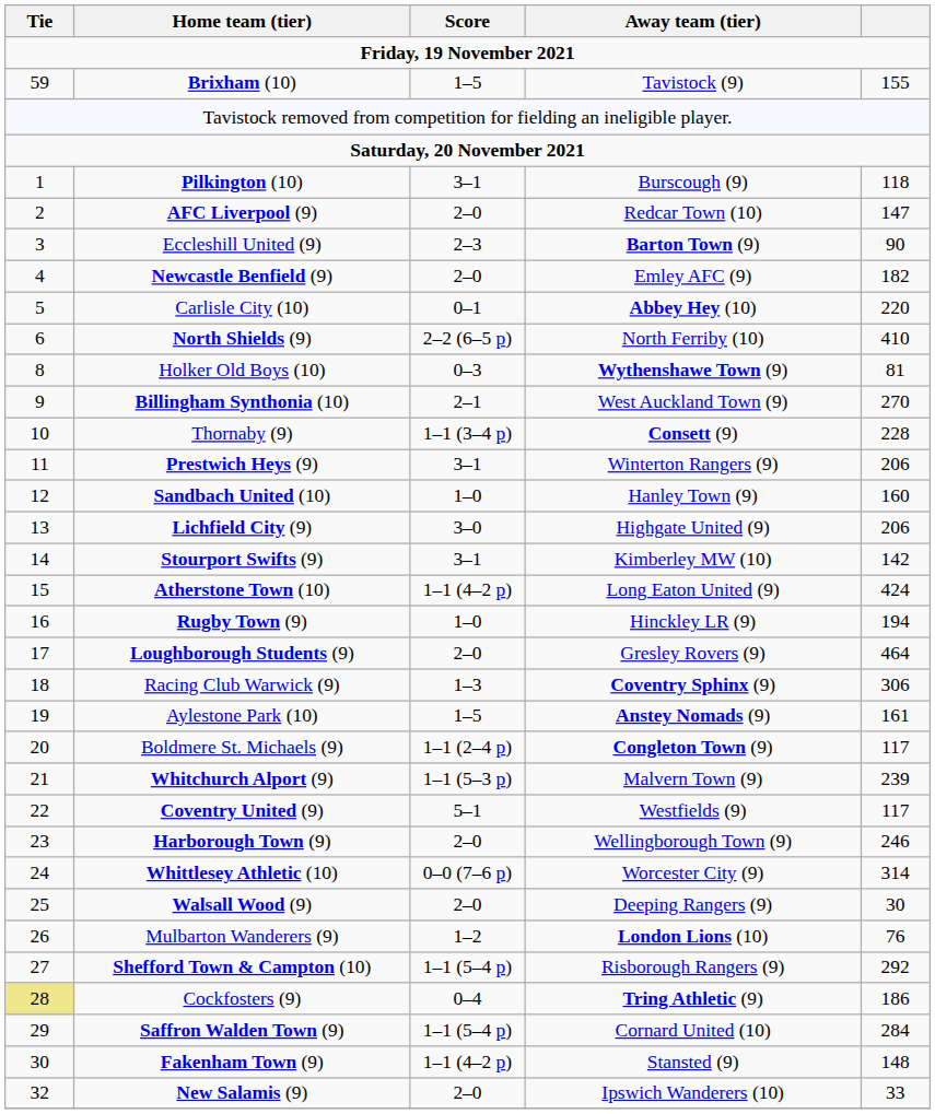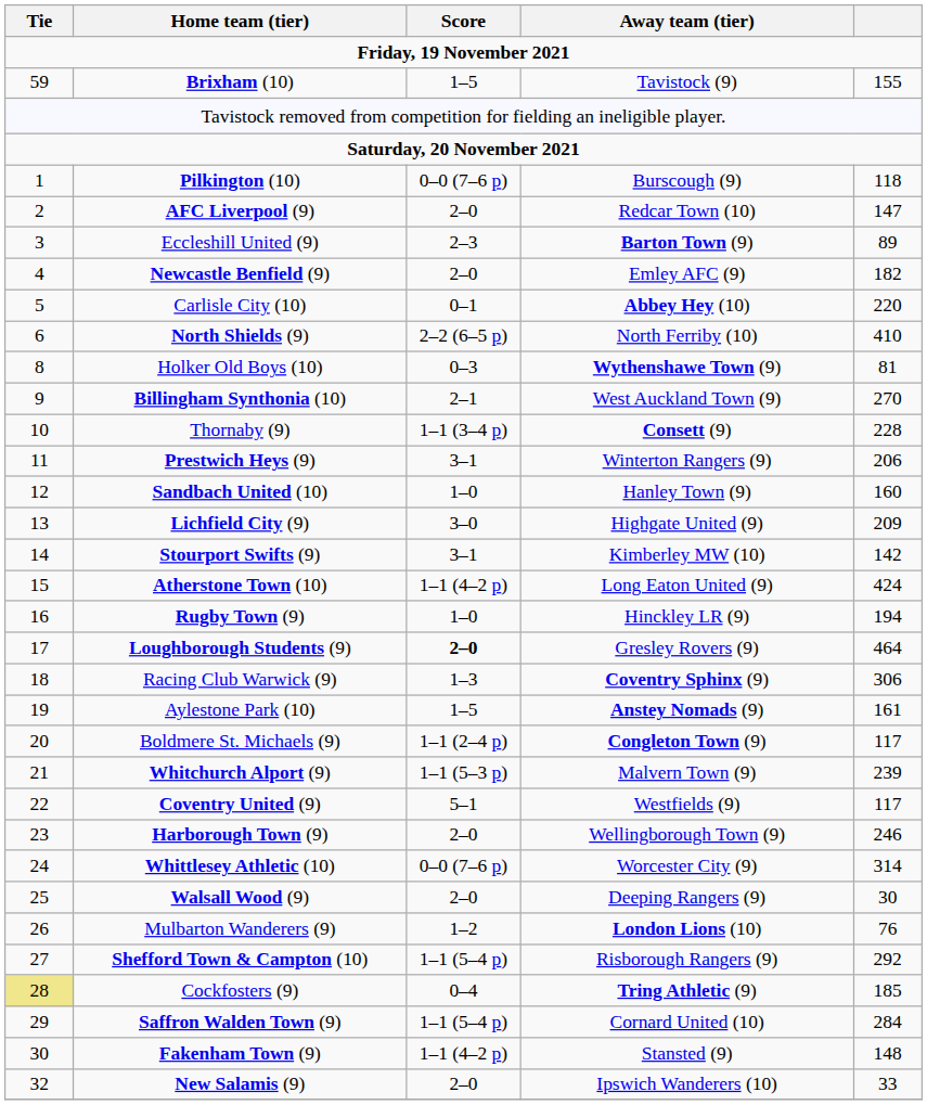 <table class="wikitable" style="width:700px;text-align:center;font-size:90%">
 <tr>
 <th scope="col" style="width: 7.50%">Tie</th>
 <th scope="col" style="width:36.25%">Home team (tier)</th>
 <th scope="col" style="width:12.50%">Score</th>
 <th scope="col" style="width:36.25%">Away team (tier)</th>
 <th scope="col" style="width: 7.50%"></th>
 </tr>
 <tr>
 <td colspan="5"><strong>Friday, 19 November 2021</strong></td>
 </tr>
 <tr>
 <td>59</td>
 <td><strong><a href='#'>Brixham</a></strong> (10)</td>
 <td>1–5</td>
 <td><a href='#'>Tavistock</a> (9)</td>
 <td>155</td>
 </tr>
 <tr>
 <td colspan="5" style="background:GhostWhite; height:20px; text-align:center">Tavistock removed from competition for fielding an ineligible player.</td>
 </tr>
 <tr>
 <td colspan="5"><strong>Saturday, 20 November 2021</strong></td>
 </tr>
 <tr>
 <td>1</td>
 <td><strong><a href='#'>Pilkington</a></strong> (10)</td>
-<td>3–1</td>
+<td>0–0 (7–6 <a href='#'>p</a>)</td>
 <td><a href='#'>Burscough</a> (9)</td>
 <td>118</td>
 </tr>
 <tr>
 <td>2</td>
 <td><strong><a href='#'>AFC Liverpool</a></strong> (9)</td>
 <td>2–0</td>
 <td><a href='#'>Redcar Town</a> (10)</td>
 <td>147</td>
 </tr>
 <tr>
 <td>3</td>
 <td><a href='#'>Eccleshill United</a> (9)</td>
 <td>2–3</td>
 <td><strong><a href='#'>Barton Town</a></strong> (9)</td>
-<td>90</td>
+<td>89</td>
 </tr>
 <tr>
 <td>4</td>
 <td><strong><a href='#'>Newcastle Benfield</a></strong> (9)</td>
 <td>2–0</td>
 <td><a href='#'>Emley AFC</a> (9)</td>
 <td>182</td>
 </tr>
 <tr>
 <td>5</td>
 <td><a href='#'>Carlisle City</a> (10)</td>
 <td>0–1</td>
 <td><strong><a href='#'>Abbey Hey</a></strong> (10)</td>
 <td>220</td>
 </tr>
 <tr>
 <td>6</td>
 <td><strong><a href='#'>North Shields</a></strong> (9)</td>
 <td>2–2 (6–5 <a href='#'>p</a>)</td>
 <td><a href='#'>North Ferriby</a> (10)</td>
 <td>410</td>
 </tr>
 <tr>
 <td>8</td>
 <td><a href='#'>Holker Old Boys</a> (10)</td>
 <td>0–3</td>
 <td><strong><a href='#'>Wythenshawe Town</a></strong> (9)</td>
 <td>81</td>
 </tr>
 <tr>
 <td>9</td>
 <td><strong><a href='#'>Billingham Synthonia</a></strong> (10)</td>
 <td>2–1</td>
 <td><a href='#'>West Auckland Town</a> (9)</td>
 <td>270</td>
 </tr>
 <tr>
 <td>10</td>
 <td><a href='#'>Thornaby</a> (9)</td>
 <td>1–1 (3–4 <a href='#'>p</a>)</td>
 <td><strong><a href='#'>Consett</a></strong> (9)</td>
 <td>228</td>
 </tr>
 <tr>
 <td>11</td>
 <td><strong><a href='#'>Prestwich Heys</a></strong> (9)</td>
 <td>3–1</td>
 <td><a href='#'>Winterton Rangers</a> (9)</td>
 <td>206</td>
 </tr>
 <tr>
 <td>12</td>
 <td><strong><a href='#'>Sandbach United</a></strong> (10)</td>
 <td>1–0</td>
 <td><a href='#'>Hanley Town</a> (9)</td>
 <td>160</td>
 </tr>
 <tr>
 <td>13</td>
 <td><strong><a href='#'>Lichfield City</a></strong> (9)</td>
 <td>3–0</td>
 <td><a href='#'>Highgate United</a> (9)</td>
-<td>206</td>
+<td>209</td>
 </tr>
 <tr>
 <td>14</td>
 <td><strong><a href='#'>Stourport Swifts</a></strong> (9)</td>
 <td>3–1</td>
 <td><a href='#'>Kimberley MW</a> (10)</td>
 <td>142</td>
 </tr>
 <tr>
 <td>15</td>
 <td><strong><a href='#'>Atherstone Town</a></strong> (10)</td>
 <td>1–1 (4–2 <a href='#'>p</a>)</td>
 <td><a href='#'>Long Eaton United</a> (9)</td>
 <td>424</td>
 </tr>
 <tr>
 <td>16</td>
 <td><strong><a href='#'>Rugby Town</a></strong> (9)</td>
 <td>1–0</td>
 <td><a href='#'>Hinckley LR</a> (9)</td>
 <td>194</td>
 </tr>
 <tr>
 <td>17</td>
 <td><strong><a href='#'>Loughborough Students</a></strong> (9)</td>
-<td>2–0</td>
+<td><strong>2–0</strong></td>
 <td><a href='#'>Gresley Rovers</a> (9)</td>
 <td>464</td>
 </tr>
 <tr>
 <td>18</td>
 <td><a href='#'>Racing Club Warwick</a> (9)</td>
 <td>1–3</td>
 <td><strong><a href='#'>Coventry Sphinx</a></strong> (9)</td>
 <td>306</td>
 </tr>
 <tr>
 <td>19</td>
 <td><a href='#'>Aylestone Park</a> (10)</td>
 <td>1–5</td>
 <td><strong><a href='#'>Anstey Nomads</a></strong> (9)</td>
 <td>161</td>
 </tr>
 <tr>
 <td>20</td>
 <td><a href='#'>Boldmere St. Michaels</a> (9)</td>
 <td>1–1 (2–4 <a href='#'>p</a>)</td>
 <td><strong><a href='#'>Congleton Town</a></strong> (9)</td>
 <td>117</td>
 </tr>
 <tr>
 <td>21</td>
 <td><strong><a href='#'>Whitchurch Alport</a></strong> (9)</td>
 <td>1–1 (5–3 <a href='#'>p</a>)</td>
 <td><a href='#'>Malvern Town</a> (9)</td>
 <td>239</td>
 </tr>
 <tr>
 <td>22</td>
 <td><strong><a href='#'>Coventry United</a></strong> (9)</td>
 <td>5–1</td>
 <td><a href='#'>Westfields</a> (9)</td>
 <td>117</td>
 </tr>
 <tr>
 <td>23</td>
 <td><strong><a href='#'>Harborough Town</a></strong> (9)</td>
 <td>2–0</td>
 <td><a href='#'>Wellingborough Town</a> (9)</td>
 <td>246</td>
 </tr>
 <tr>
 <td>24</td>
 <td><strong><a href='#'>Whittlesey Athletic</a></strong> (10)</td>
 <td>0–0 (7–6 <a href='#'>p</a>)</td>
 <td><a href='#'>Worcester City</a> (9)</td>
 <td>314</td>
 </tr>
 <tr>
 <td>25</td>
 <td><strong><a href='#'>Walsall Wood</a></strong> (9)</td>
 <td>2–0</td>
 <td><a href='#'>Deeping Rangers</a> (9)</td>
 <td>30</td>
 </tr>
 <tr>
 <td>26</td>
 <td><a href='#'>Mulbarton Wanderers</a> (9)</td>
 <td>1–2</td>
 <td><strong><a href='#'>London Lions</a></strong> (10)</td>
 <td>76</td>
 </tr>
 <tr>
 <td>27</td>
 <td><strong><a href='#'>Shefford Town & Campton</a></strong> (10)</td>
 <td>1–1 (5–4 <a href='#'>p</a>)</td>
 <td><a href='#'>Risborough Rangers</a> (9)</td>
 <td>292</td>
 </tr>
 <tr>
 <td style="background: khaki;">28</td>
 <td><a href='#'>Cockfosters</a> (9)</td>
 <td>0–4</td>
 <td><strong><a href='#'>Tring Athletic</a></strong> (9)</td>
-<td>186</td>
+<td>185</td>
 </tr>
 <tr>
 <td>29</td>
 <td><strong><a href='#'>Saffron Walden Town</a></strong> (9)</td>
 <td>1–1 (5–4 <a href='#'>p</a>)</td>
 <td><a href='#'>Cornard United</a> (10)</td>
 <td>284</td>
 </tr>
 <tr>
 <td>30</td>
 <td><strong><a href='#'>Fakenham Town</a></strong> (9)</td>
 <td>1–1 (4–2 <a href='#'>p</a>)</td>
 <td><a href='#'>Stansted</a> (9)</td>
 <td>148</td>
 </tr>
 <tr>
 <td>32</td>
 <td><strong><a href='#'>New Salamis</a></strong> (9)</td>
 <td>2–0</td>
 <td><a href='#'>Ipswich Wanderers</a> (10)</td>
 <td>33</td>
 </tr>
 <tr>
 </tr>
 </table>
